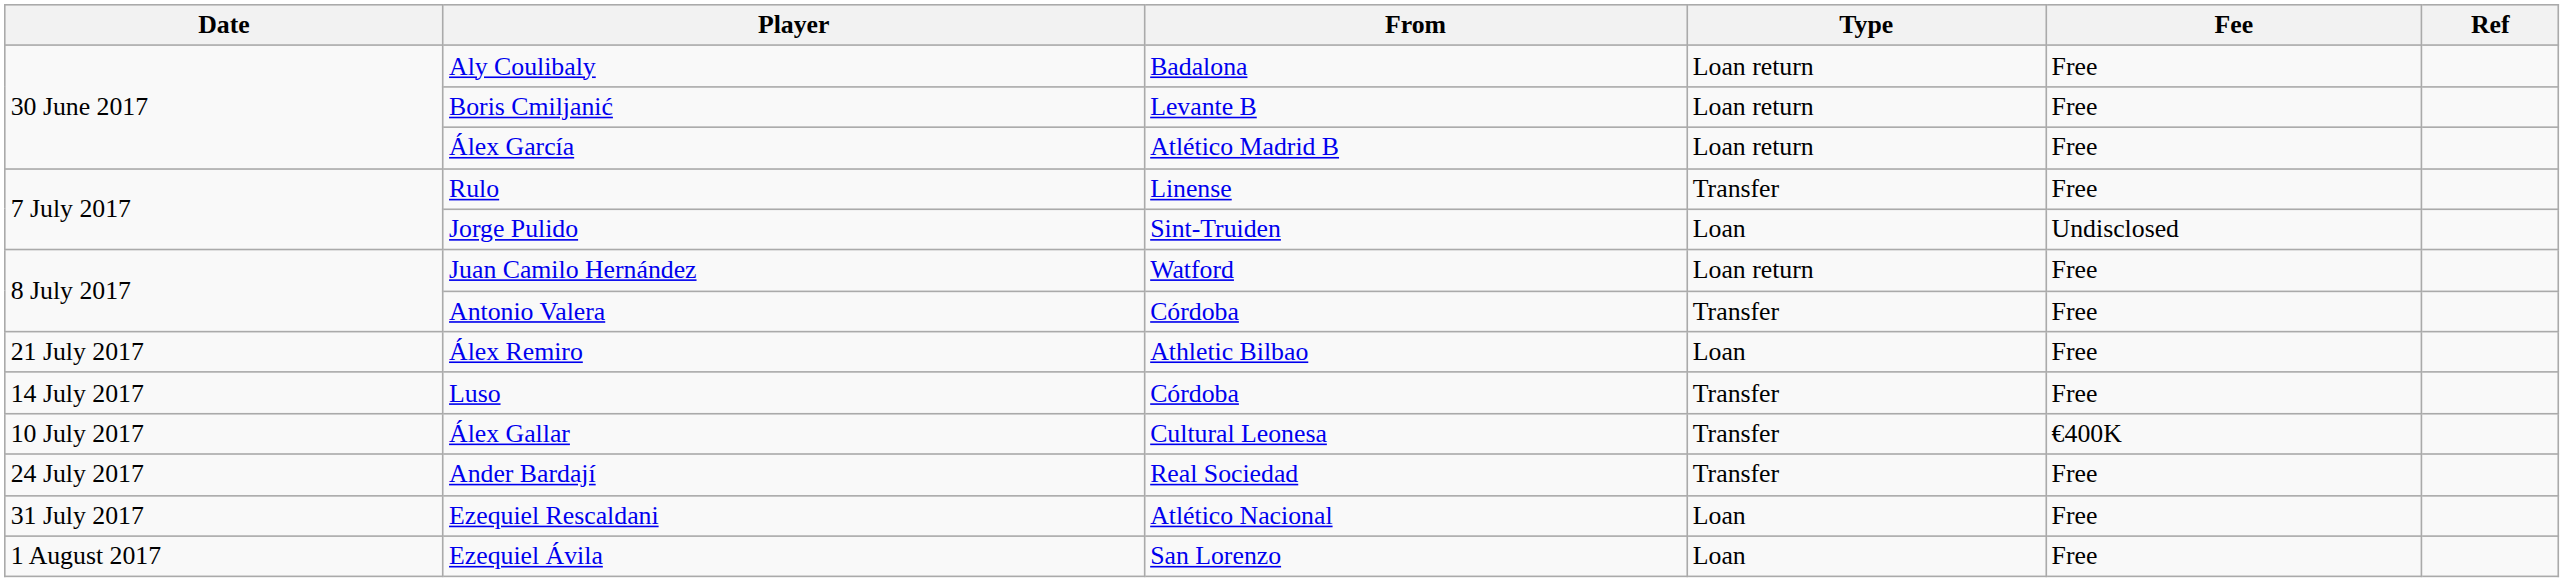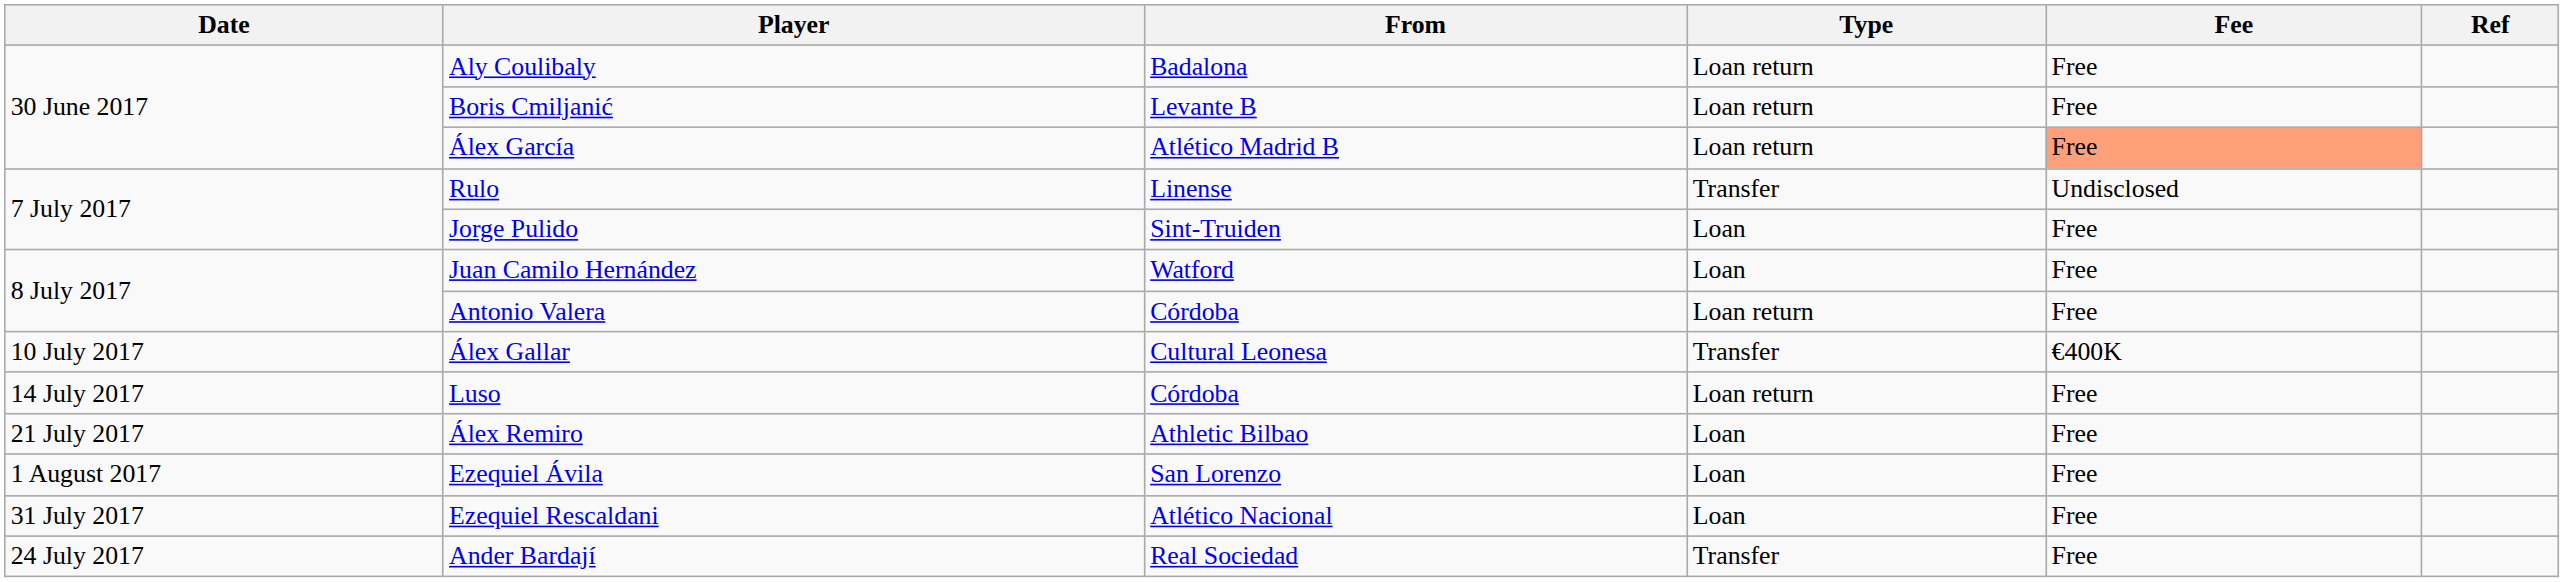 <table class="wikitable" style="width:80%;">
 <tr>
 <th>Date</th>
 <th>Player</th>
 <th>From</th>
 <th>Type</th>
 <th>Fee</th>
 <th>Ref</th>
 </tr>
 <tr>
 <td rowspan="3">30 June 2017</td>
 <td> <a href='#'>Aly Coulibaly</a></td>
 <td> <a href='#'>Badalona</a></td>
 <td>Loan return</td>
 <td>Free</td>
 <td></td>
 </tr>
 <tr>
 <td> <a href='#'>Boris Cmiljanić</a></td>
 <td> <a href='#'>Levante B</a></td>
 <td>Loan return</td>
 <td>Free</td>
 <td></td>
 </tr>
 <tr>
 <td> <a href='#'>Álex García</a></td>
 <td> <a href='#'>Atlético Madrid B</a></td>
 <td>Loan return</td>
-<td>Free</td>
+<td style="background: lightsalmon;">Free</td>
 <td></td>
 </tr>
 <tr>
 <td rowspan="2">7 July 2017</td>
 <td> <a href='#'>Rulo</a></td>
 <td> <a href='#'>Linense</a></td>
 <td>Transfer</td>
-<td>Free</td>
+<td>Undisclosed</td>
 <td></td>
 </tr>
 <tr>
 <td> <a href='#'>Jorge Pulido</a></td>
 <td> <a href='#'>Sint-Truiden</a></td>
 <td>Loan</td>
-<td>Undisclosed</td>
+<td>Free</td>
 <td></td>
 </tr>
 <tr>
 <td rowspan="2">8 July 2017</td>
 <td> <a href='#'>Juan Camilo Hernández</a></td>
 <td> <a href='#'>Watford</a></td>
-<td>Loan return</td>
+<td>Loan</td>
 <td>Free</td>
 <td></td>
 </tr>
 <tr>
 <td> <a href='#'>Antonio Valera</a></td>
 <td> <a href='#'>Córdoba</a></td>
+<td>Loan return</td>
+<td>Free</td>
+<td></td>
+</tr>
+<tr>
+<td>10 July 2017</td>
+<td> <a href='#'>Álex Gallar</a></td>
+<td> <a href='#'>Cultural Leonesa</a></td>
 <td>Transfer</td>
+<td>€400K</td>
+<td></td>
+</tr>
+<tr>
+<td>14 July 2017</td>
+<td> <a href='#'>Luso</a></td>
+<td> <a href='#'>Córdoba</a></td>
+<td>Loan return</td>
 <td>Free</td>
 <td></td>
 </tr>
 <tr>
 <td>21 July 2017</td>
 <td> <a href='#'>Álex Remiro</a></td>
 <td> <a href='#'>Athletic Bilbao</a></td>
 <td>Loan</td>
 <td>Free</td>
 <td></td>
 </tr>
 <tr>
-<td>14 July 2017</td>
-<td> <a href='#'>Luso</a></td>
-<td> <a href='#'>Córdoba</a></td>
-<td>Transfer</td>
-<td>Free</td>
-<td></td>
-</tr>
-<tr>
-<td>10 July 2017</td>
-<td> <a href='#'>Álex Gallar</a></td>
-<td> <a href='#'>Cultural Leonesa</a></td>
-<td>Transfer</td>
-<td>€400K</td>
-<td></td>
-</tr>
-<tr>
-<td>24 July 2017</td>
-<td> <a href='#'>Ander Bardají</a></td>
-<td> <a href='#'>Real Sociedad</a></td>
-<td>Transfer</td>
+<td>1 August 2017</td>
+<td> <a href='#'>Ezequiel Ávila</a></td>
+<td> <a href='#'>San Lorenzo</a></td>
+<td>Loan</td>
 <td>Free</td>
 <td></td>
 </tr>
 <tr>
 <td>31 July 2017</td>
 <td> <a href='#'>Ezequiel Rescaldani</a></td>
 <td> <a href='#'>Atlético Nacional</a></td>
 <td>Loan</td>
 <td>Free</td>
 <td></td>
 </tr>
 <tr>
-<td>1 August 2017</td>
-<td> <a href='#'>Ezequiel Ávila</a></td>
-<td> <a href='#'>San Lorenzo</a></td>
-<td>Loan</td>
+<td>24 July 2017</td>
+<td> <a href='#'>Ander Bardají</a></td>
+<td> <a href='#'>Real Sociedad</a></td>
+<td>Transfer</td>
 <td>Free</td>
 <td></td>
 </tr>
 </table>
